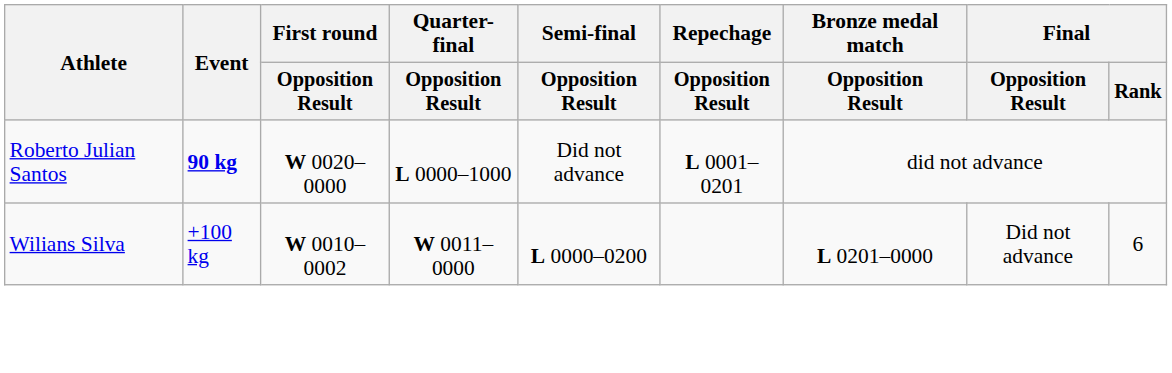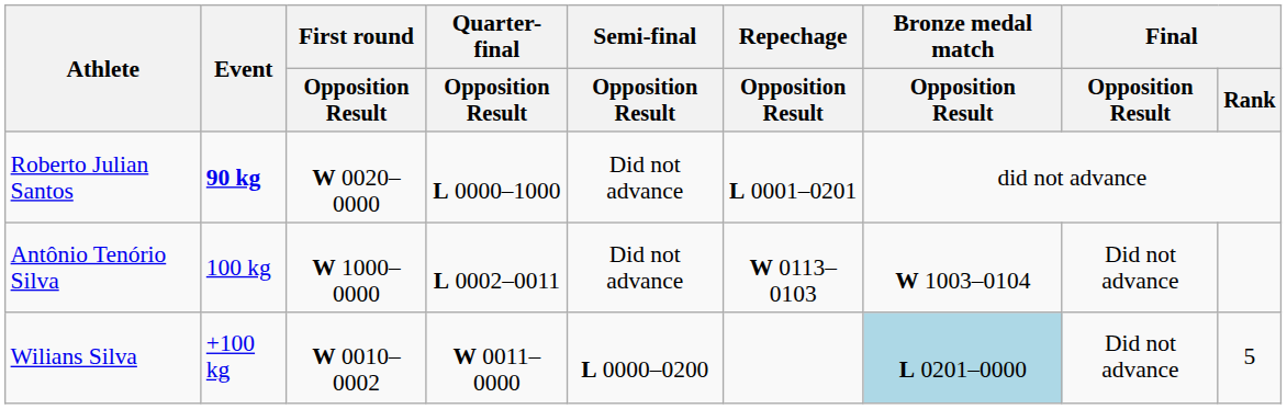 <table class="wikitable" border="1">
 <tr>
 <th rowspan="2">Athlete</th>
 <th rowspan="2">Event</th>
 <th>First round</th>
 <th>Quarter-final</th>
 <th>Semi-final</th>
 <th>Repechage</th>
 <th>Bronze medal match</th>
 <th colspan=2>Final</th>
 </tr>
 <tr style="font-size:95%">
 <th>Opposition<br>Result</th>
 <th>Opposition<br>Result</th>
 <th>Opposition<br>Result</th>
 <th>Opposition<br>Result</th>
 <th>Opposition<br>Result</th>
 <th>Opposition<br>Result</th>
 <th>Rank</th>
 </tr>
 <tr>
 <td><a href='#'>Roberto Julian Santos</a></td>
 <td><strong><a href='#'>90 kg</a></strong></td>
 <td align=center><br><strong>W</strong> 0020–0000</td>
 <td align=center><br><strong>L</strong> 0000–1000</td>
 <td align=center>Did not advance</td>
 <td align=center><br><strong>L</strong> 0001–0201</td>
 <td align=center colspan="3">did not advance</td>
 </tr>
 <tr>
+<td><a href='#'>Antônio Tenório Silva</a></td>
+<td><a href='#'>100 kg</a></td>
+<td align=center><br><strong>W</strong> 1000–0000</td>
+<td align=center><br><strong>L</strong> 0002–0011</td>
+<td align=center>Did not advance</td>
+<td align=center><br><strong>W</strong> 0113–0103</td>
+<td align=center><br><strong>W</strong> 1003–0104</td>
+<td align=center>Did not advance</td>
+<td align=center></td>
+</tr>
+<tr>
 <td><a href='#'>Wilians Silva</a></td>
 <td><a href='#'>+100 kg</a></td>
 <td align=center><br><strong>W</strong> 0010–0002</td>
 <td align=center><br><strong>W</strong> 0011–0000</td>
 <td align=center><br><strong>L</strong> 0000–0200</td>
 <td></td>
-<td align=center><br><strong>L</strong> 0201–0000</td>
+<td align=center style="background: lightblue;"><br><strong>L</strong> 0201–0000</td>
 <td align=center>Did not advance</td>
-<td align=center>6</td>
+<td align=center>5</td>
 </tr>
 </table>
